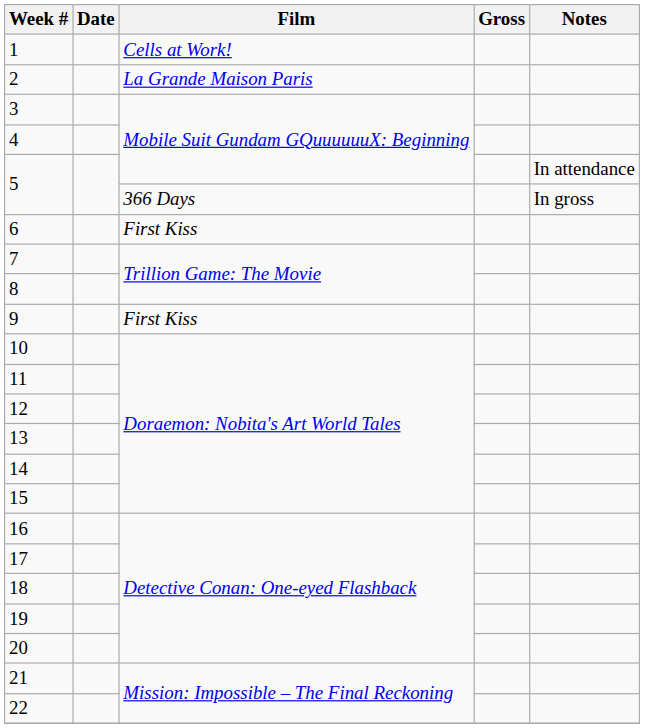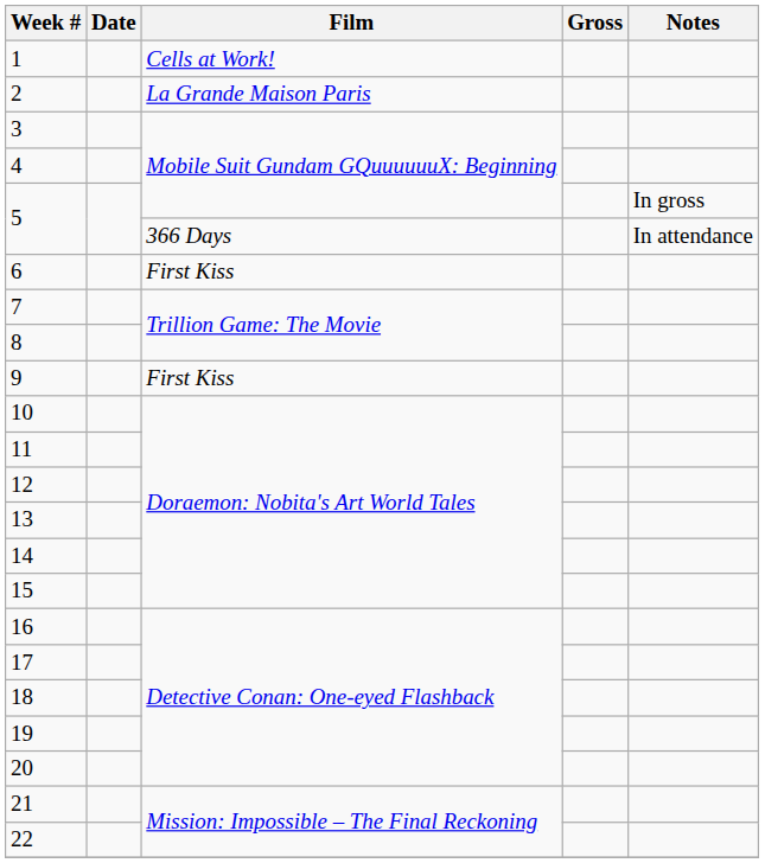 <table class="wikitable sortable">
 <tr>
 <th>Week #</th>
 <th>Date</th>
 <th>Film</th>
 <th>Gross</th>
 <th>Notes</th>
 </tr>
 <tr>
 <td>1</td>
 <td></td>
 <td><em><a href='#'>Cells at Work!</a></em></td>
 <td></td>
 <td></td>
 </tr>
 <tr>
 <td>2</td>
 <td></td>
 <td><em><a href='#'>La Grande Maison Paris</a></em></td>
 <td></td>
 <td></td>
 </tr>
 <tr>
 <td>3</td>
 <td></td>
 <td rowspan=3><em><a href='#'>Mobile Suit Gundam GQuuuuuuX: Beginning</a></em></td>
 <td></td>
 <td></td>
 </tr>
 <tr>
 <td>4</td>
 <td></td>
 <td></td>
 <td></td>
 </tr>
 <tr>
 <td rowspan="2">5</td>
 <td rowspan="2"></td>
 <td></td>
-<td>In attendance</td>
+<td>In gross</td>
 </tr>
 <tr>
 <td><em>366 Days</em></td>
 <td></td>
-<td>In gross</td>
+<td>In attendance</td>
 </tr>
 <tr>
 <td>6</td>
 <td></td>
 <td><em>First Kiss</em></td>
 <td></td>
 <td></td>
 </tr>
 <tr>
 <td>7</td>
 <td></td>
 <td rowspan="2"><em><a href='#'>Trillion Game: The Movie</a></em></td>
 <td></td>
 <td></td>
 </tr>
 <tr>
 <td>8</td>
 <td></td>
 <td></td>
 <td></td>
 </tr>
 <tr>
 <td>9</td>
 <td></td>
 <td><em>First Kiss</em></td>
 <td></td>
 <td></td>
 </tr>
 <tr>
 <td>10</td>
 <td></td>
 <td rowspan="6"><em><a href='#'>Doraemon: Nobita's Art World Tales</a></em></td>
 <td></td>
 <td></td>
 </tr>
 <tr>
 <td>11</td>
 <td></td>
 <td></td>
 <td></td>
 </tr>
 <tr>
 <td>12</td>
 <td></td>
 <td></td>
 <td></td>
 </tr>
 <tr>
 <td>13</td>
 <td></td>
 <td></td>
 <td></td>
 </tr>
 <tr>
 <td>14</td>
 <td></td>
 <td></td>
 <td></td>
 </tr>
 <tr>
 <td>15</td>
 <td></td>
 <td></td>
 <td></td>
 </tr>
 <tr>
 <td>16</td>
 <td></td>
 <td rowspan="5"><em><a href='#'>Detective Conan: One-eyed Flashback</a></em></td>
 <td></td>
 <td></td>
 </tr>
 <tr>
 <td>17</td>
 <td></td>
 <td></td>
 <td></td>
 </tr>
 <tr>
 <td>18</td>
 <td></td>
 <td></td>
 <td></td>
 </tr>
 <tr>
 <td>19</td>
 <td></td>
 <td></td>
 <td></td>
 </tr>
 <tr>
 <td>20</td>
 <td></td>
 <td></td>
 <td></td>
 </tr>
 <tr>
 <td>21</td>
 <td></td>
 <td rowspan="2"><em><a href='#'>Mission: Impossible – The Final Reckoning</a></em></td>
 <td></td>
 <td></td>
 </tr>
 <tr>
 <td>22</td>
 <td></td>
 <td></td>
 <td></td>
 </tr>
 <tr>
 </tr>
 </table>
